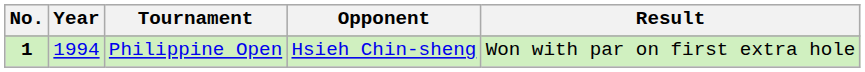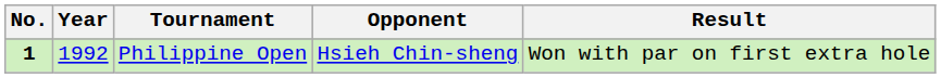 <table class="wikitable" style="font-size:95%;">
 <tr>
 <th>No.</th>
 <th>Year</th>
 <th>Tournament</th>
 <th>Opponent</th>
 <th>Result</th>
 </tr>
 <tr style="background:#D0F0C0;">
 <td align=center><strong>1</strong></td>
-<td><a href='#'>1994</a></td>
+<td><a href='#'>1992</a></td>
 <td><a href='#'>Philippine Open</a></td>
 <td> <a href='#'>Hsieh Chin-sheng</a></td>
 <td>Won with par on first extra hole</td>
 </tr>
 </table>
